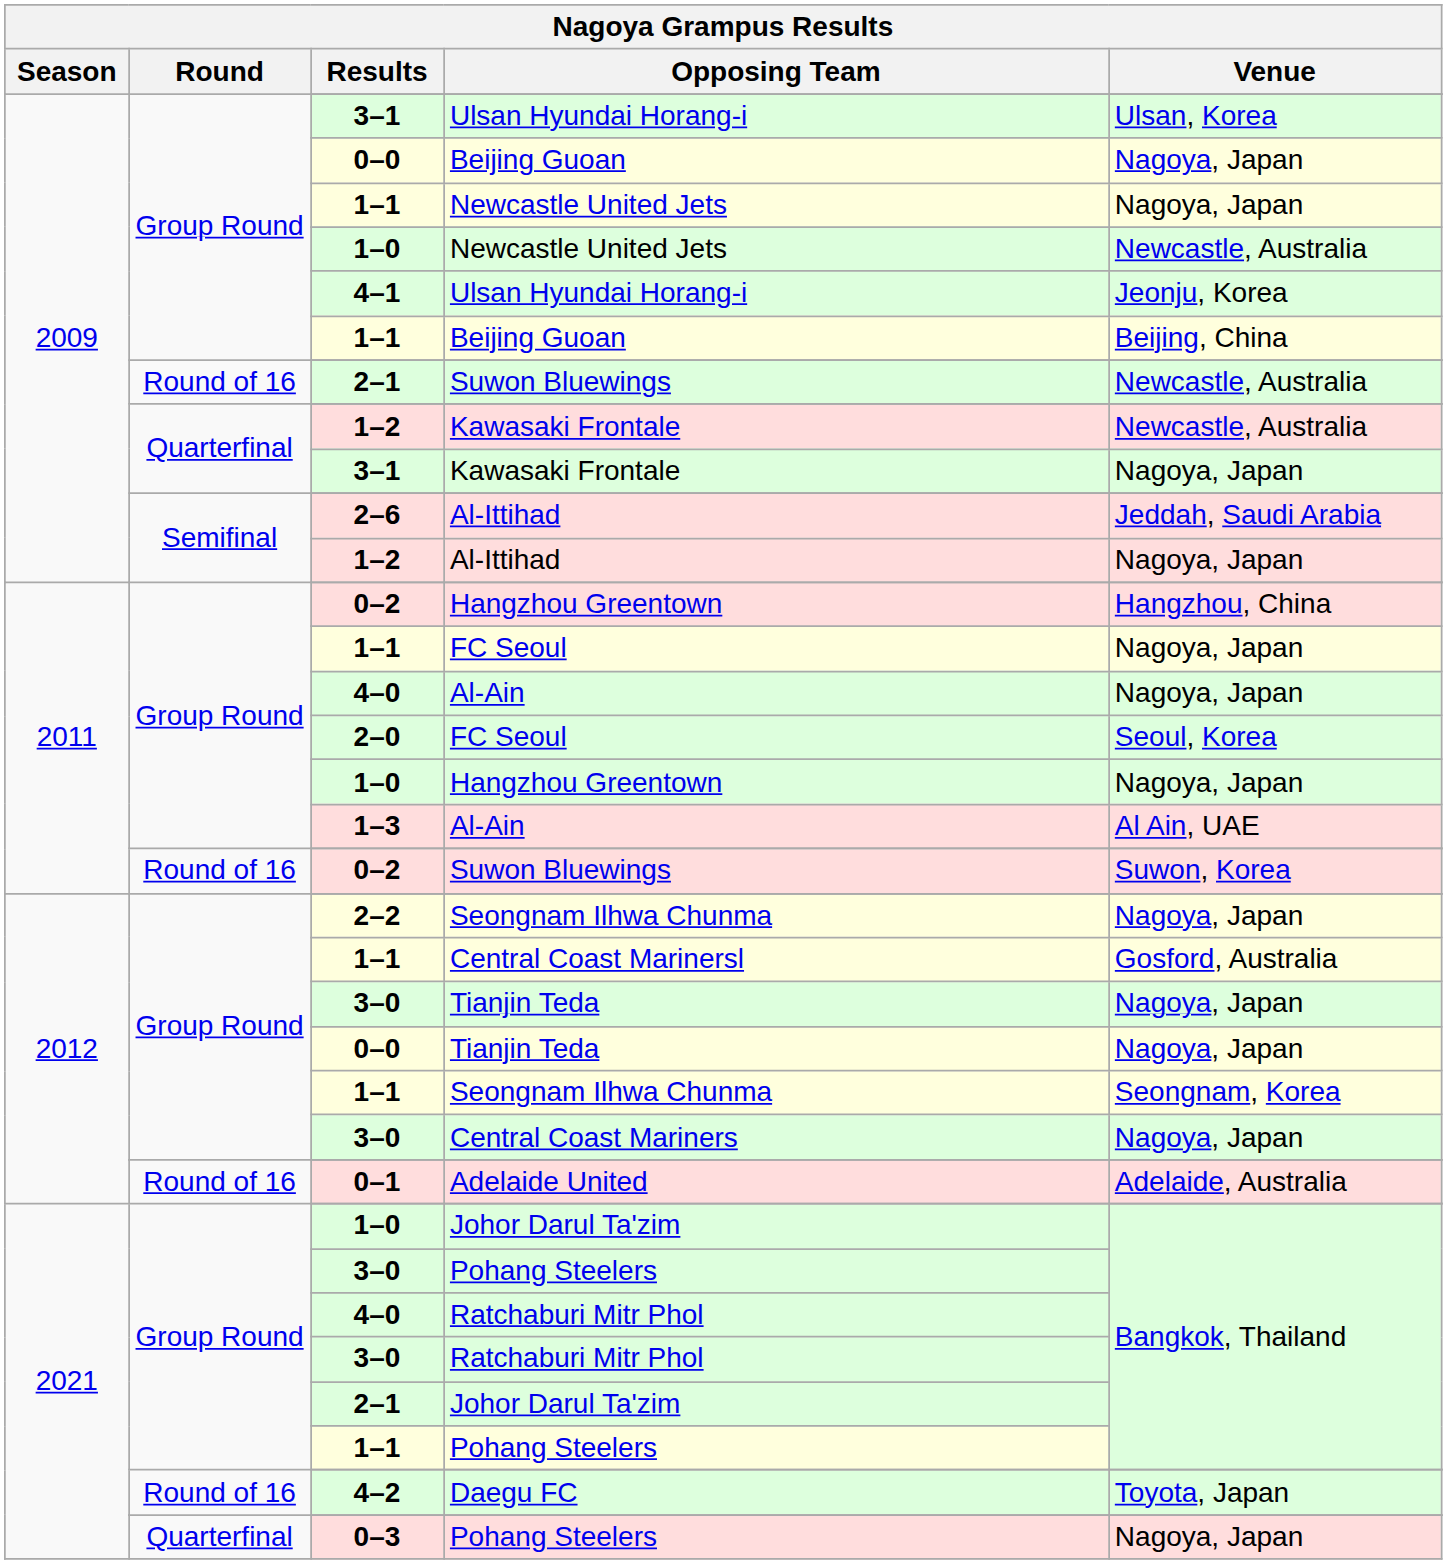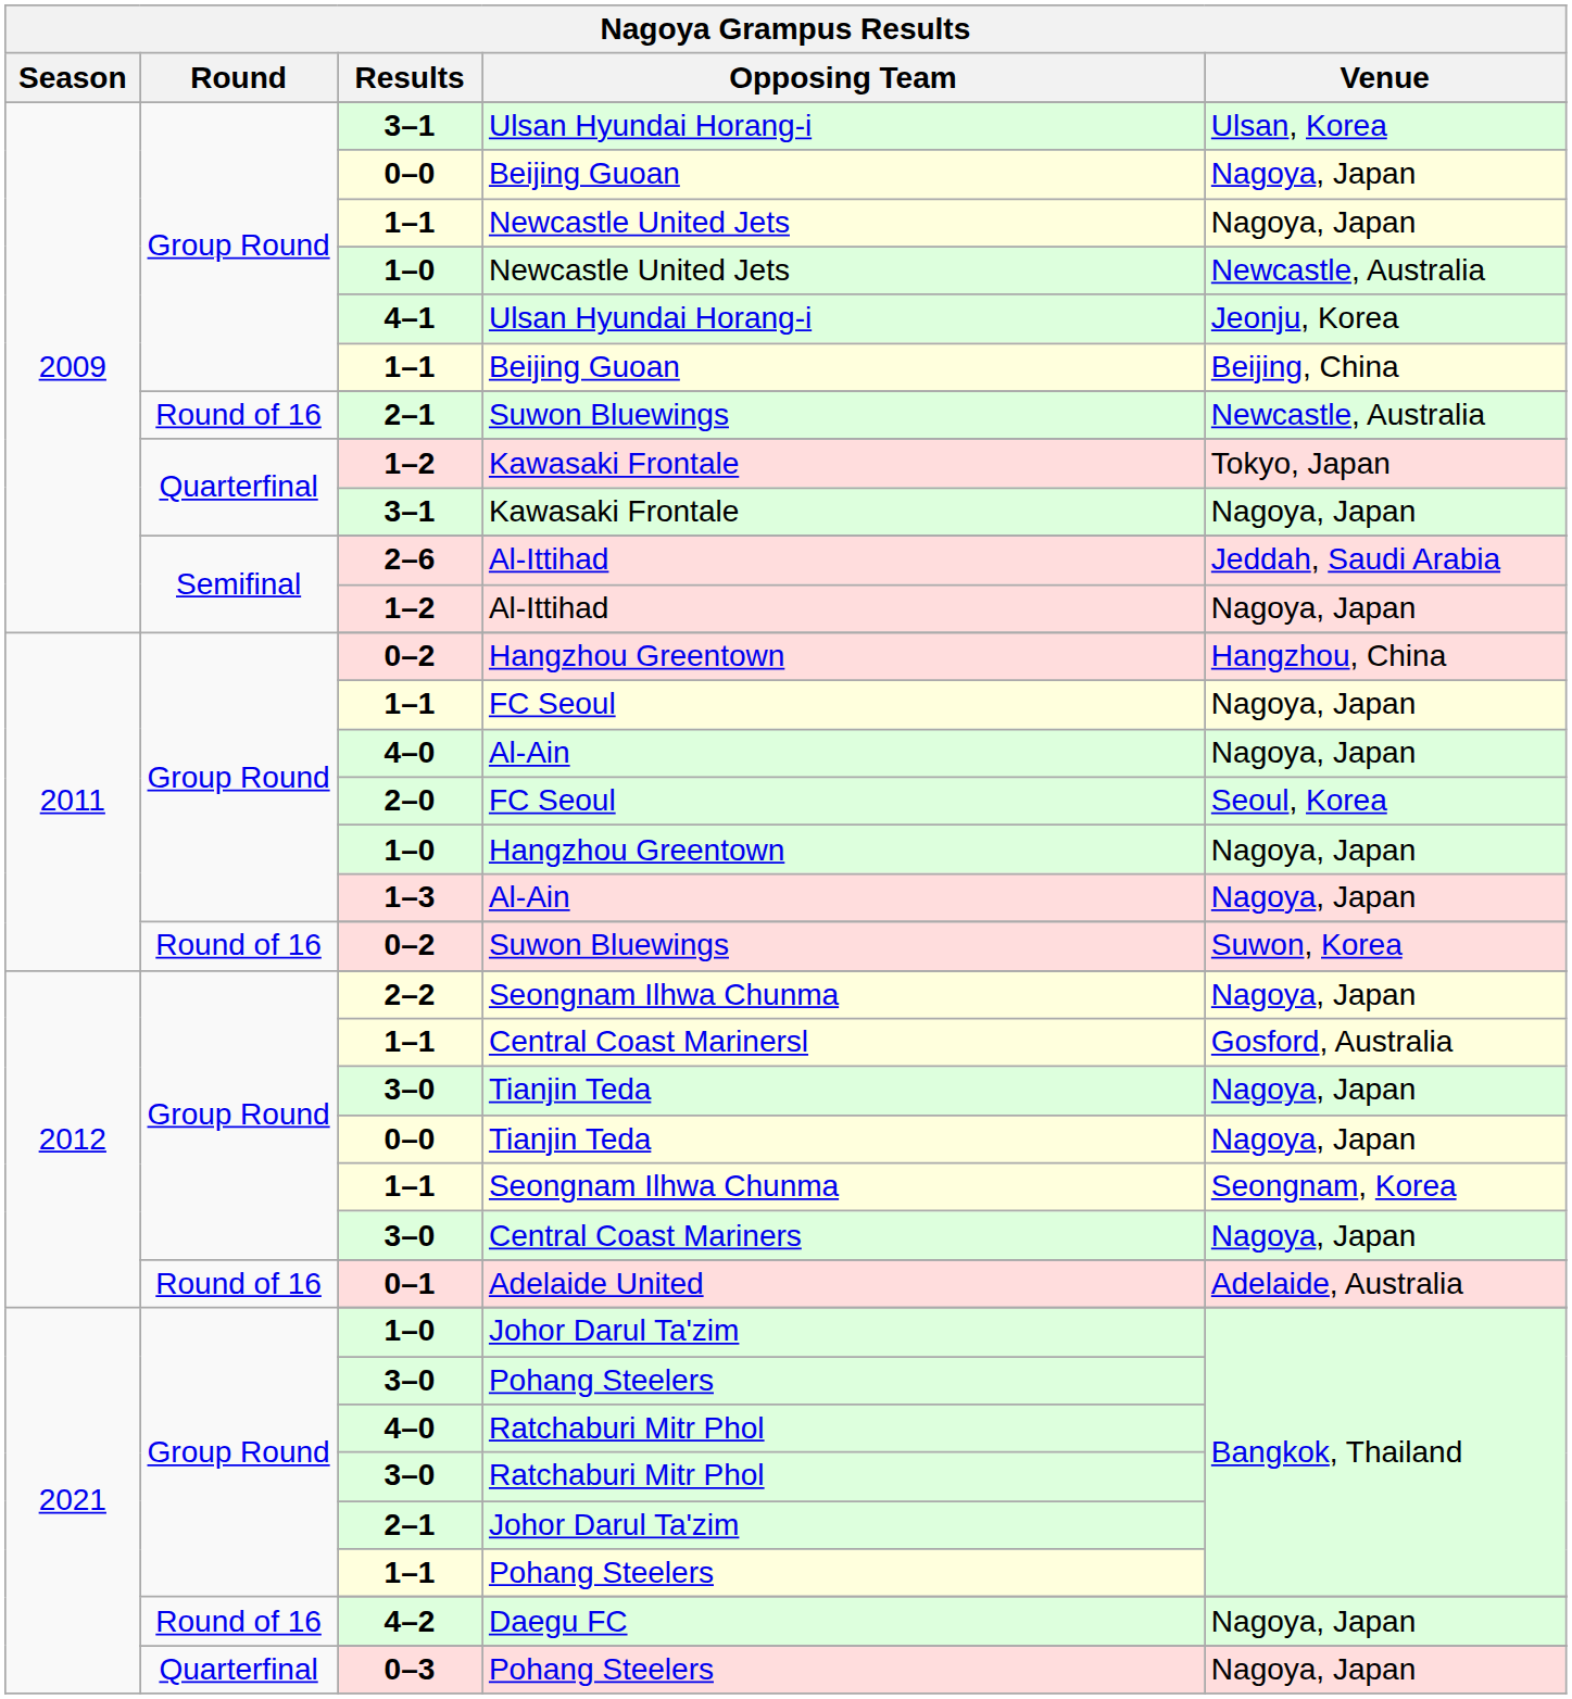 <table width=65% class="wikitable sortable" style="text-align:center;">
 <tr>
 <th colspan=6>Nagoya Grampus Results</th>
 </tr>
 <tr>
 <th width=5%>Season</th>
 <th width=10%>Round</th>
 <th width=8%>Results</th>
 <th width=40%>Opposing Team</th>
 <th width=20%>Venue</th>
 </tr>
 <tr>
 <td rowspan=15><a href='#'>2009</a></td>
 <td rowspan=7><a href='#'>Group Round</a></td>
 </tr>
 <tr style="background:#ddffdd">
 <td><strong>3–1</strong></td>
 <td align="left"> <a href='#'>Ulsan Hyundai Horang-i</a></td>
 <td align="left"><a href='#'>Ulsan</a>, <a href='#'>Korea</a></td>
 </tr>
 <tr style="background:#ffffdd">
 <td><strong>0–0</strong></td>
 <td align="left"> <a href='#'>Beijing Guoan</a></td>
 <td align="left"><a href='#'>Nagoya</a>, Japan</td>
 </tr>
 <tr style="background:#ffffdd">
 <td><strong>1–1</strong></td>
 <td align="left"> <a href='#'>Newcastle United Jets</a></td>
 <td align="left">Nagoya, Japan</td>
 </tr>
 <tr style="background:#ddffdd">
 <td><strong>1–0</strong></td>
 <td align="left"> Newcastle United Jets</td>
 <td align="left"><a href='#'>Newcastle</a>, Australia</td>
 </tr>
 <tr style="background:#ddffdd">
 <td><strong>4–1</strong></td>
 <td align="left"> <a href='#'>Ulsan Hyundai Horang-i</a></td>
 <td align="left"><a href='#'>Jeonju</a>, Korea</td>
 </tr>
 <tr style="background:#ffffdd">
 <td><strong>1–1</strong></td>
 <td align="left"> <a href='#'>Beijing Guoan</a></td>
 <td align="left"><a href='#'>Beijing</a>, China</td>
 </tr>
 <tr>
 <td rowspan=2><a href='#'>Round of 16</a></td>
 </tr>
 <tr style="background:#ddffdd">
 <td><strong>2–1</strong></td>
 <td align="left"> <a href='#'>Suwon Bluewings</a></td>
 <td align="left"><a href='#'>Newcastle</a>, Australia</td>
 </tr>
 <tr>
 <td rowspan=3><a href='#'>Quarterfinal</a></td>
 </tr>
 <tr style="background:#ffdddd">
 <td><strong>1–2</strong></td>
 <td align="left"> <a href='#'>Kawasaki Frontale</a></td>
-<td align="left"><a href='#'>Newcastle</a>, Australia</td>
+<td align="left">Tokyo, Japan</td>
 </tr>
 <tr style="background:#ddffdd">
 <td><strong>3–1</strong></td>
 <td align="left"> Kawasaki Frontale</td>
 <td align="left">Nagoya, Japan</td>
 </tr>
 <tr>
 <td rowspan=3><a href='#'>Semifinal</a></td>
 </tr>
 <tr style="background:#ffdddd">
 <td><strong>2–6</strong></td>
 <td align="left"> <a href='#'>Al-Ittihad</a></td>
 <td align="left"><a href='#'>Jeddah</a>, <a href='#'>Saudi Arabia</a></td>
 </tr>
 <tr style="background:#ffdddd">
 <td><strong>1–2</strong></td>
 <td align="left"> Al-Ittihad</td>
 <td align="left">Nagoya, Japan</td>
 </tr>
 <tr>
 <td rowspan=9><a href='#'>2011</a></td>
 <td rowspan=7><a href='#'>Group Round</a></td>
 </tr>
 <tr style="background:#ffdddd">
 <td><strong>0–2</strong></td>
 <td align="left"> <a href='#'>Hangzhou Greentown</a></td>
 <td align="left"><a href='#'>Hangzhou</a>, China</td>
 </tr>
 <tr style="background:#ffffdd">
 <td><strong>1–1</strong></td>
 <td align="left"> <a href='#'>FC Seoul</a></td>
 <td align="left">Nagoya, Japan</td>
 </tr>
 <tr style="background:#ddffdd">
 <td><strong>4–0</strong></td>
 <td align="left"> <a href='#'>Al-Ain</a></td>
 <td align="left">Nagoya, Japan</td>
 </tr>
 <tr style="background:#ddffdd">
 <td><strong>2–0</strong></td>
 <td align="left"> <a href='#'>FC Seoul</a></td>
 <td align="left"><a href='#'>Seoul</a>, <a href='#'>Korea</a></td>
 </tr>
 <tr style="background:#ddffdd">
 <td><strong>1–0</strong></td>
 <td align="left"> <a href='#'>Hangzhou Greentown</a></td>
 <td align="left">Nagoya, Japan</td>
 </tr>
 <tr style="background:#ffdddd">
 <td><strong>1–3</strong></td>
 <td align="left"> <a href='#'>Al-Ain</a></td>
-<td align="left"><a href='#'>Al Ain</a>, UAE</td>
+<td align="left"><a href='#'>Nagoya</a>, Japan</td>
 </tr>
 <tr>
 <td rowspan=2><a href='#'>Round of 16</a></td>
 </tr>
 <tr style="background:#ffdddd">
 <td><strong>0–2</strong></td>
 <td align="left"> <a href='#'>Suwon Bluewings</a></td>
 <td align="left"><a href='#'>Suwon</a>, <a href='#'>Korea</a></td>
 </tr>
 <tr>
 <td rowspan=9><a href='#'>2012</a></td>
 <td rowspan=7><a href='#'>Group Round</a></td>
 </tr>
 <tr style="background:#ffffdd">
 <td><strong>2–2</strong></td>
 <td align="left"> <a href='#'>Seongnam Ilhwa Chunma</a></td>
 <td align="left"><a href='#'>Nagoya</a>, Japan</td>
 </tr>
 <tr style="background:#ffffdd">
 <td><strong>1–1</strong></td>
 <td align="left"> <a href='#'>Central Coast Marinersl</a></td>
 <td align="left"><a href='#'>Gosford</a>, Australia</td>
 </tr>
 <tr style="background:#ddffdd">
 <td><strong>3–0</strong></td>
 <td align="left"> <a href='#'>Tianjin Teda</a></td>
 <td align="left"><a href='#'>Nagoya</a>, Japan</td>
 </tr>
 <tr style="background:#ffffdd">
 <td><strong>0–0</strong></td>
 <td align="left"> <a href='#'>Tianjin Teda</a></td>
 <td align="left"><a href='#'>Nagoya</a>, Japan</td>
 </tr>
 <tr style="background:#ffffdd">
 <td><strong>1–1</strong></td>
 <td align="left"> <a href='#'>Seongnam Ilhwa Chunma</a></td>
 <td align="left"><a href='#'>Seongnam</a>, <a href='#'>Korea</a></td>
 </tr>
 <tr style="background:#ddffdd">
 <td><strong>3–0</strong></td>
 <td align="left"> <a href='#'>Central Coast Mariners</a></td>
 <td align="left"><a href='#'>Nagoya</a>, Japan</td>
 </tr>
 <tr>
 <td rowspan=2><a href='#'>Round of 16</a></td>
 </tr>
 <tr style="background:#ffdddd">
 <td><strong>0–1</strong></td>
 <td align="left"> <a href='#'>Adelaide United</a></td>
 <td align="left"><a href='#'>Adelaide</a>, Australia</td>
 </tr>
 <tr>
 <td rowspan=11><a href='#'>2021</a></td>
 <td rowspan=7><a href='#'>Group Round</a></td>
 </tr>
 <tr style="background:#ddffdd">
 <td><strong>1–0</strong></td>
 <td align="left"> <a href='#'>Johor Darul Ta'zim</a></td>
 <td align="left" class="wikitable" rowspan=6><a href='#'>Bangkok</a>, Thailand</td>
 </tr>
 <tr style="background:#ddffdd">
 <td><strong>3–0</strong></td>
 <td align="left"> <a href='#'>Pohang Steelers</a></td>
 </tr>
 <tr style="background:#ddffdd">
 <td><strong>4–0</strong></td>
 <td align="left"> <a href='#'>Ratchaburi Mitr Phol</a></td>
 </tr>
 <tr style="background:#ddffdd">
 <td><strong>3–0</strong></td>
 <td align="left"> <a href='#'>Ratchaburi Mitr Phol</a></td>
 </tr>
 <tr style="background:#ddffdd">
 <td><strong>2–1</strong></td>
 <td align="left"> <a href='#'>Johor Darul Ta'zim</a></td>
 </tr>
 <tr style="background:#ffffdd">
 <td><strong>1–1</strong></td>
 <td align="left"> <a href='#'>Pohang Steelers</a></td>
 </tr>
 <tr>
 <td rowspan=2><a href='#'>Round of 16</a></td>
 </tr>
 <tr style="background:#ddffdd">
 <td><strong>4–2</strong></td>
 <td align="left"> <a href='#'>Daegu FC</a></td>
-<td align="left"><a href='#'>Toyota</a>, Japan</td>
+<td align="left">Nagoya, Japan</td>
 </tr>
 <tr>
 <td rowspan=2><a href='#'>Quarterfinal</a></td>
 </tr>
 <tr style="background:#ffdddd">
 <td><strong>0–3</strong></td>
 <td align="left"> <a href='#'>Pohang Steelers</a></td>
 <td align="left">Nagoya, Japan</td>
 </tr>
 </table>
